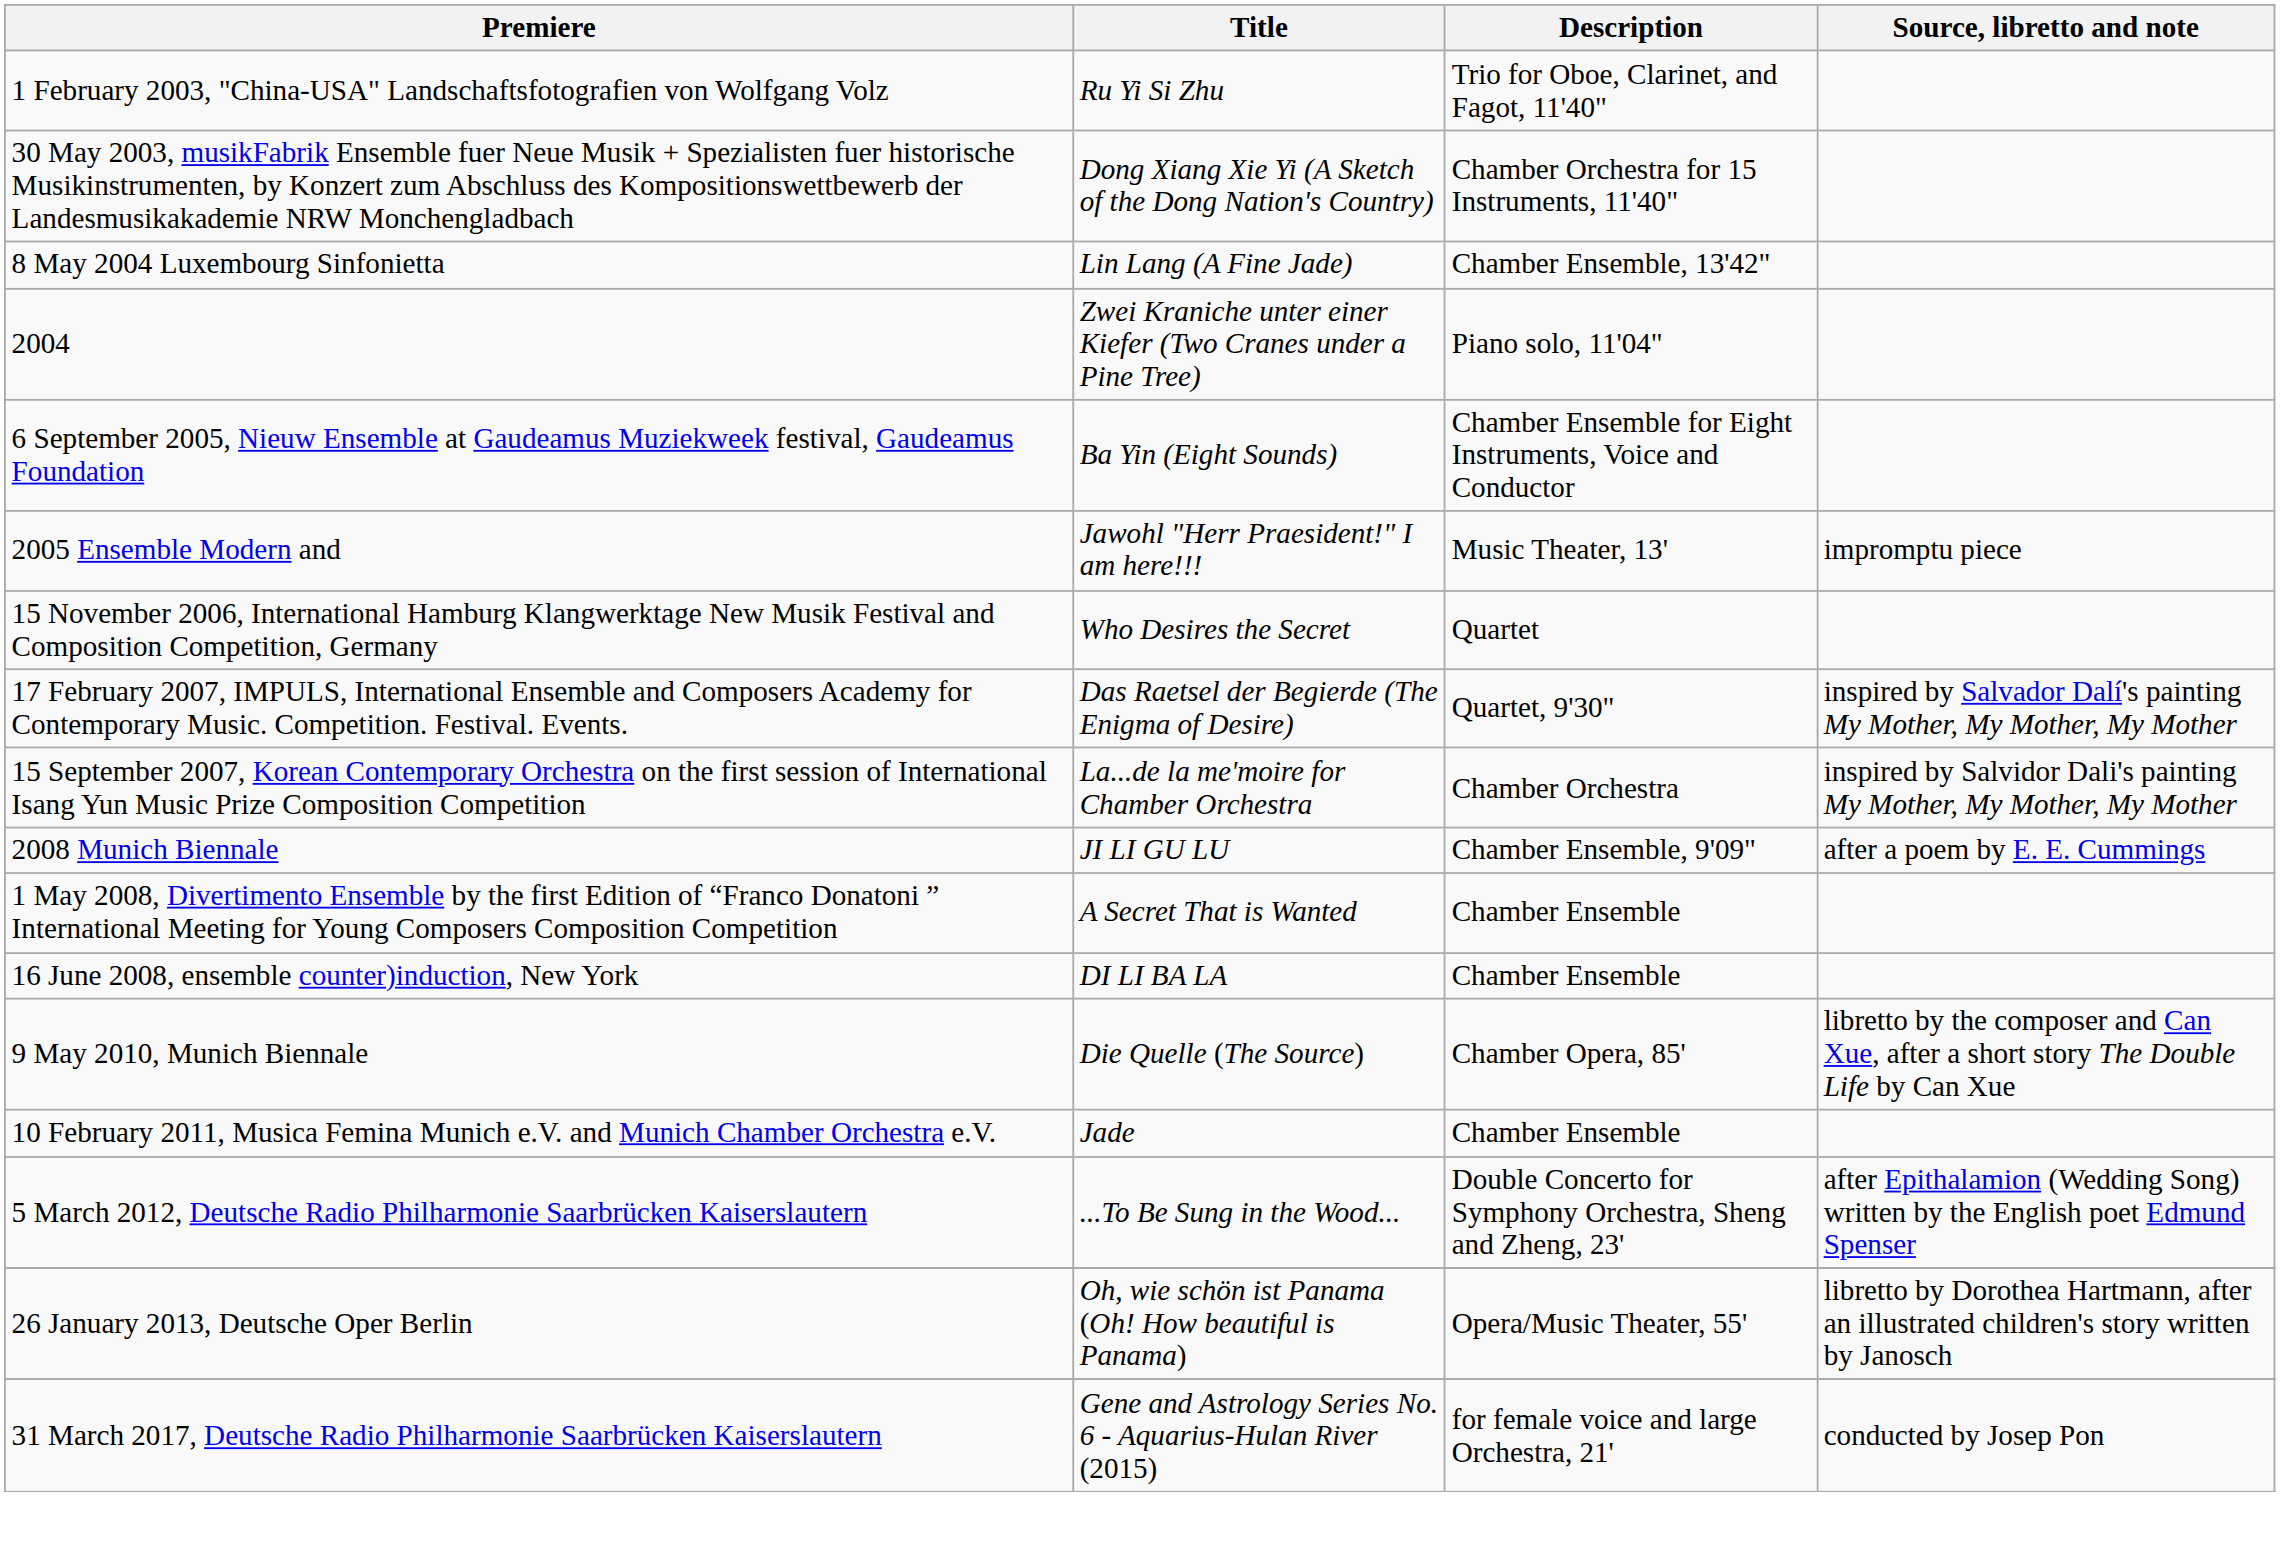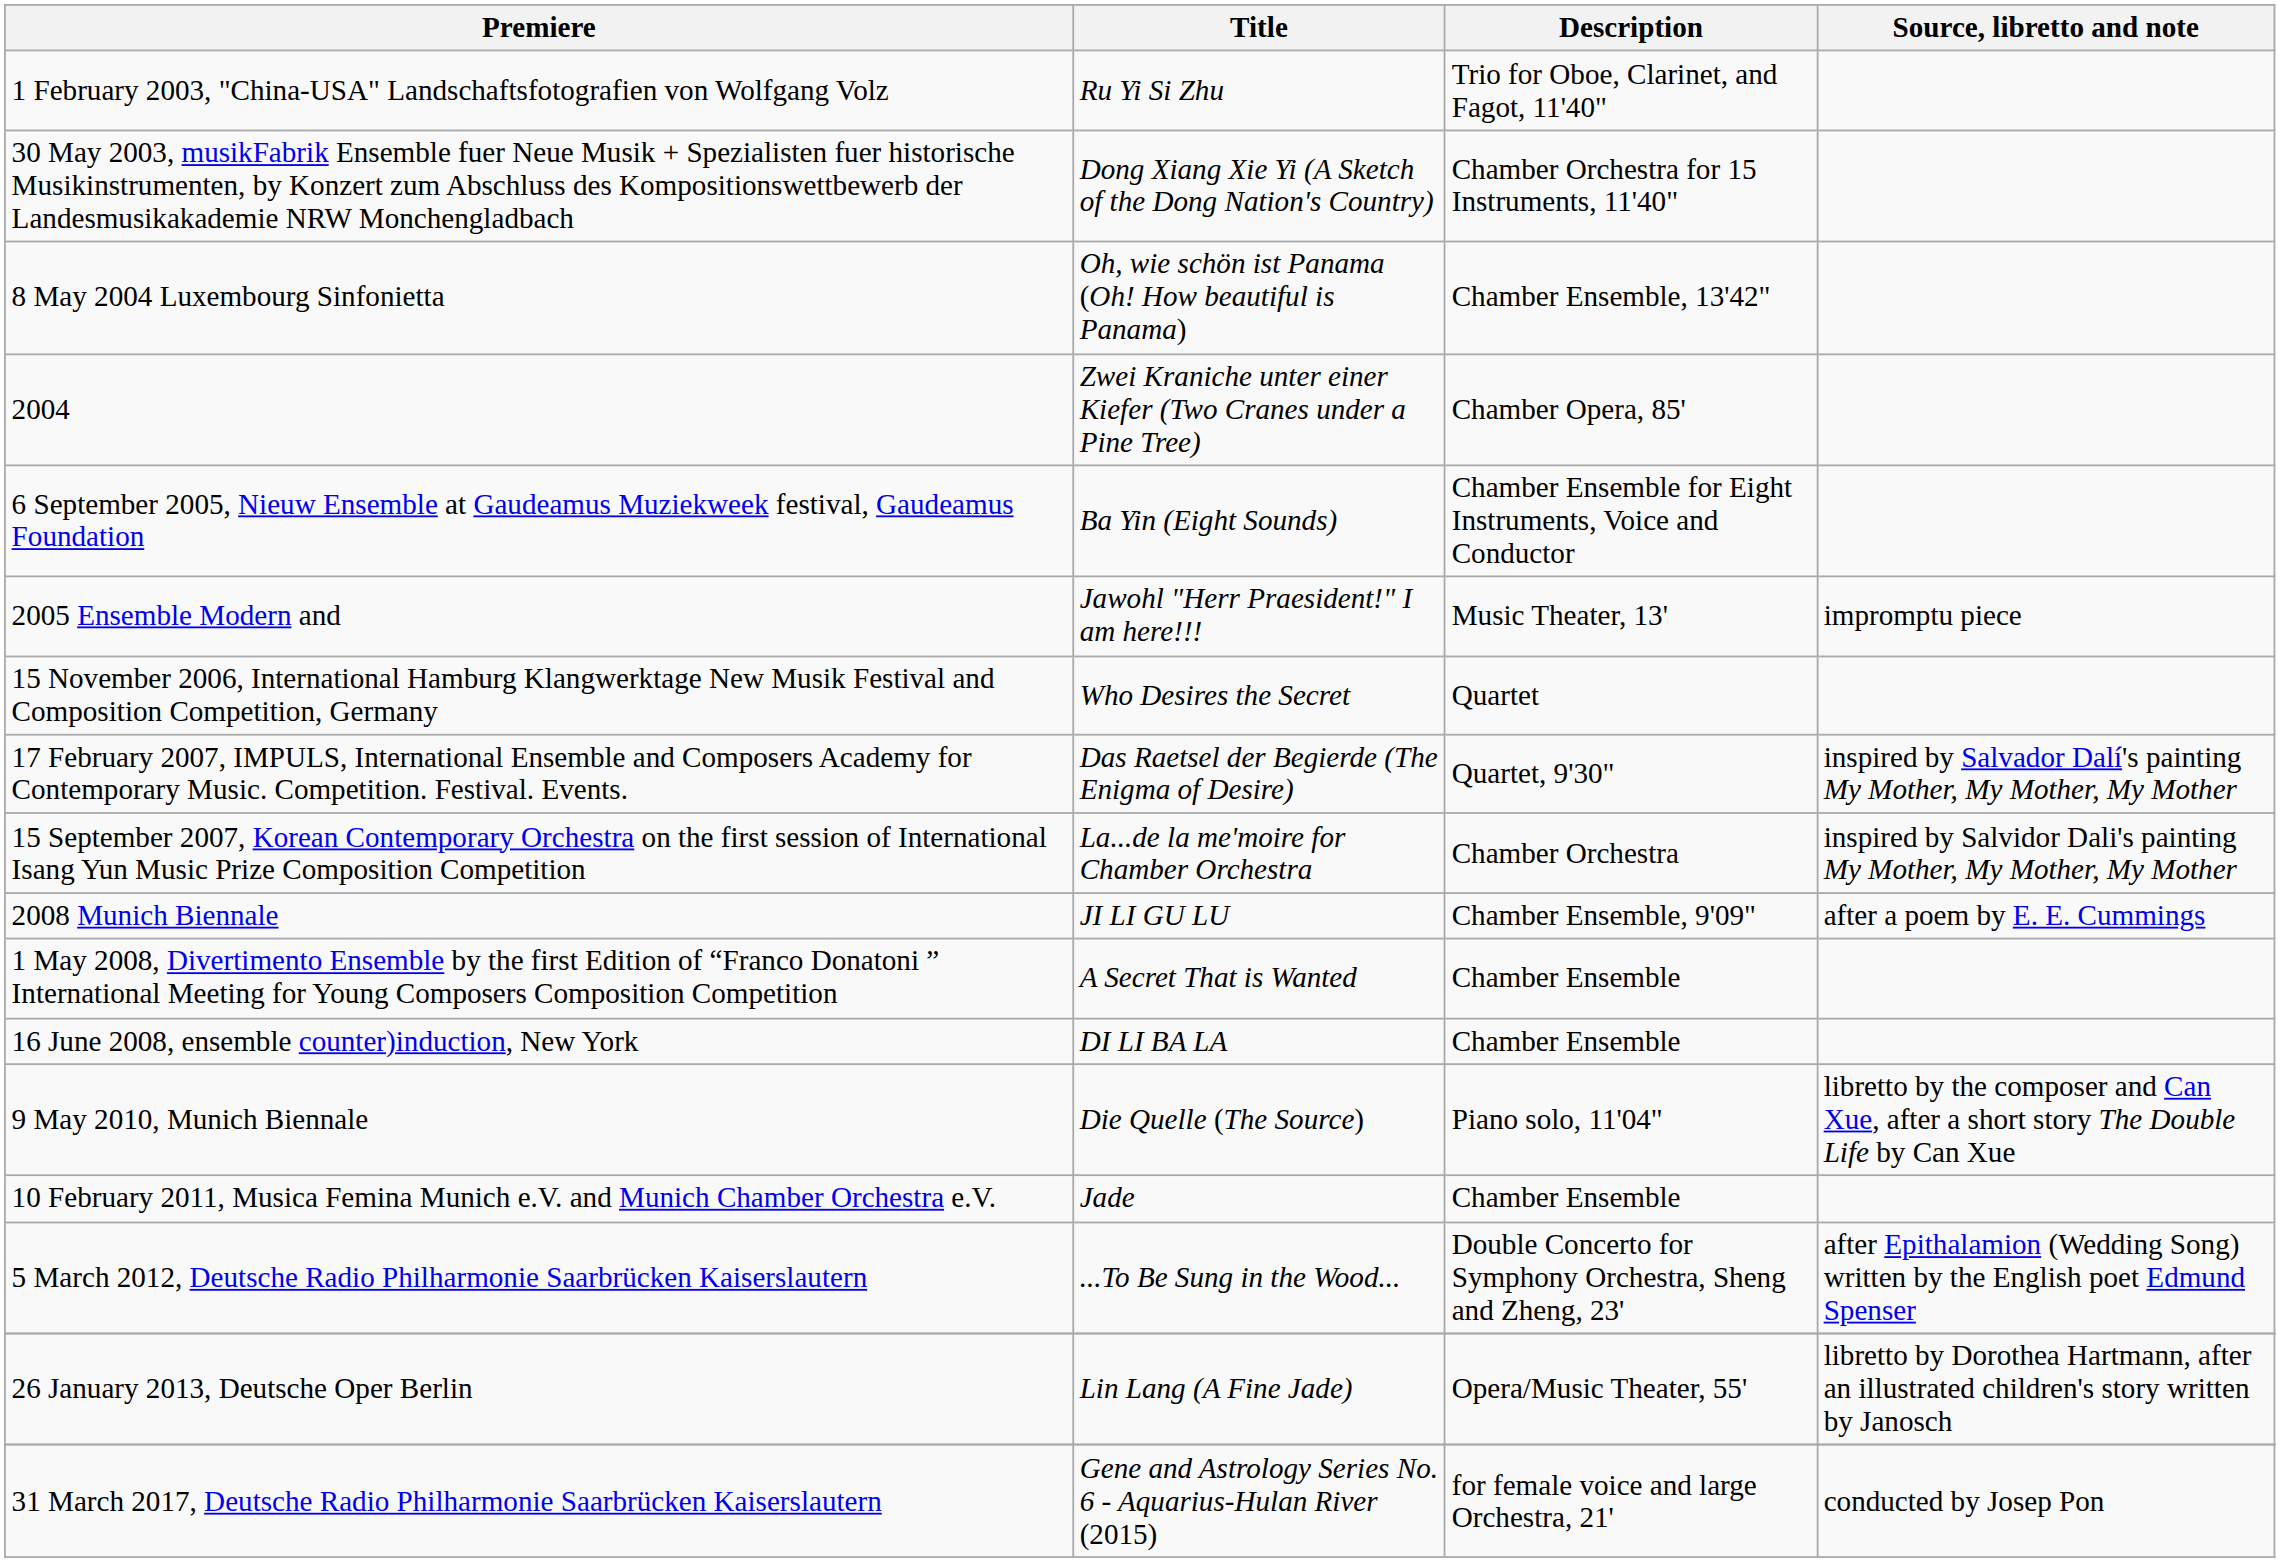 <table class="wikitable sortable">
 <tr>
 <th>Premiere</th>
 <th>Title</th>
 <th class=unsortable>Description</th>
 <th class=unsortable>Source, libretto and note</th>
 </tr>
 <tr>
 <td> 1 February 2003, "China-USA" Landschaftsfotografien von Wolfgang Volz</td>
 <td><em>Ru Yi Si Zhu</em></td>
 <td>Trio for Oboe, Clarinet, and Fagot, 11'40"</td>
 <td></td>
 </tr>
 <tr>
 <td> 30 May 2003, <a href='#'>musikFabrik</a> Ensemble fuer Neue Musik + Spezialisten fuer historische Musikinstrumenten, by Konzert zum Abschluss des Kompositionswettbewerb der Landesmusikakademie NRW Monchengladbach</td>
 <td><em>Dong Xiang Xie Yi (A Sketch of the Dong Nation's Country)</em></td>
 <td>Chamber Orchestra for 15 Instruments, 11'40"</td>
 <td></td>
 </tr>
 <tr>
 <td> 8 May 2004 Luxembourg Sinfonietta</td>
-<td><em>Lin Lang (A Fine Jade)</em></td>
+<td><em>Oh, wie schön ist Panama</em> (<em>Oh! How beautiful is Panama</em>)</td>
 <td>Chamber Ensemble, 13'42"</td>
 <td></td>
 </tr>
 <tr>
 <td> 2004</td>
 <td><em>Zwei Kraniche unter einer Kiefer (Two Cranes under a Pine Tree)</em></td>
-<td>Piano solo, 11'04"</td>
+<td>Chamber Opera, 85'</td>
 <td></td>
 </tr>
 <tr>
 <td> 6 September 2005, <a href='#'>Nieuw Ensemble</a> at <a href='#'>Gaudeamus Muziekweek</a> festival, <a href='#'>Gaudeamus Foundation</a></td>
 <td><em>Ba Yin (Eight Sounds)</em></td>
 <td>Chamber Ensemble for Eight Instruments, Voice and Conductor</td>
 <td></td>
 </tr>
 <tr>
 <td> 2005 <a href='#'>Ensemble Modern</a> and </td>
 <td><em>Jawohl "Herr Praesident!" I am here!!! </em></td>
 <td>Music Theater, 13'</td>
 <td>impromptu piece</td>
 </tr>
 <tr>
 <td> 15 November 2006, International Hamburg Klangwerktage New Musik Festival and Composition Competition, Germany</td>
 <td><em>Who Desires the Secret</em></td>
 <td>Quartet</td>
 <td></td>
 </tr>
 <tr>
 <td> 17 February 2007, IMPULS, International Ensemble and Composers Academy for Contemporary Music. Competition. Festival. Events.</td>
 <td><em>Das Raetsel der Begierde (The Enigma of Desire) </em></td>
 <td>Quartet, 9'30"</td>
 <td>inspired by <a href='#'>Salvador Dalí</a>'s painting <em>My Mother, My Mother, My Mother</em></td>
 </tr>
 <tr>
 <td> 15 September 2007, <a href='#'>Korean Contemporary Orchestra</a> on the first session of International Isang Yun Music Prize Composition Competition</td>
 <td><em>La...de la me'moire for Chamber Orchestra</em></td>
 <td>Chamber Orchestra</td>
 <td>inspired by Salvidor Dali's painting <em>My Mother, My Mother, My Mother</em></td>
 </tr>
 <tr>
 <td> 2008 <a href='#'>Munich Biennale</a></td>
 <td><em>JI LI GU LU</em></td>
 <td>Chamber Ensemble, 9'09"</td>
 <td>after a poem by <a href='#'>E. E. Cummings</a></td>
 </tr>
 <tr>
 <td> 1 May 2008, <a href='#'>Divertimento Ensemble</a> by the first Edition of “Franco Donatoni ” International Meeting for Young Composers Composition Competition</td>
 <td><em>A Secret That is Wanted</em></td>
 <td>Chamber Ensemble</td>
 <td></td>
 </tr>
 <tr>
 <td> 16 June 2008, ensemble <a href='#'>counter)induction</a>, New York</td>
 <td><em>DI LI BA LA</em></td>
 <td>Chamber Ensemble</td>
 <td></td>
 </tr>
 <tr>
 <td>9 May 2010, Munich Biennale</td>
 <td><em>Die Quelle</em> (<em>The Source</em>)</td>
-<td>Chamber Opera, 85'</td>
+<td>Piano solo, 11'04"</td>
 <td>libretto by the composer and <a href='#'>Can Xue</a>, after a short story <em>The Double Life</em> by Can Xue</td>
 </tr>
 <tr>
 <td>10 February 2011, Musica Femina Munich e.V. and <a href='#'>Munich Chamber Orchestra</a> e.V.</td>
 <td><em>Jade</em></td>
 <td>Chamber Ensemble</td>
 <td></td>
 </tr>
 <tr>
 <td>5 March 2012, <a href='#'>Deutsche Radio Philharmonie Saarbrücken Kaiserslautern</a></td>
 <td><em>...To Be Sung in the Wood...</em></td>
 <td>Double Concerto for Symphony Orchestra, Sheng and Zheng, 23'</td>
 <td>after <a href='#'>Epithalamion</a> (Wedding Song) written by the English poet <a href='#'>Edmund Spenser</a></td>
 </tr>
 <tr>
 </tr>
 <tr>
 <td> 26 January 2013, Deutsche Oper Berlin</td>
-<td><em>Oh, wie schön ist Panama</em> (<em>Oh! How beautiful is Panama</em>)</td>
+<td><em>Lin Lang (A Fine Jade)</em></td>
 <td>Opera/Music Theater, 55'</td>
 <td>libretto by Dorothea Hartmann, after an illustrated children's story <em></em> written by Janosch</td>
 </tr>
 <tr>
 </tr>
 <tr>
 <td> 31 March 2017, <a href='#'>Deutsche Radio Philharmonie Saarbrücken Kaiserslautern</a></td>
 <td><em>Gene and Astrology Series No. 6 - Aquarius-Hulan River</em> (2015)</td>
 <td>for female voice and large Orchestra, 21'</td>
 <td>conducted by Josep Pon</td>
 </tr>
 <tr>
 </tr>
 </table>
